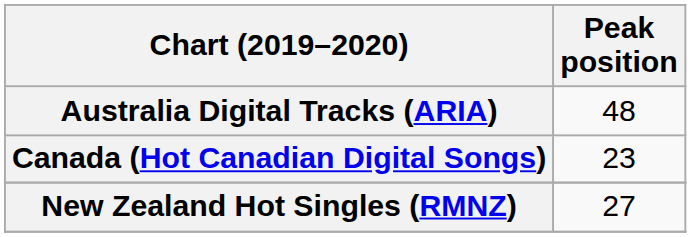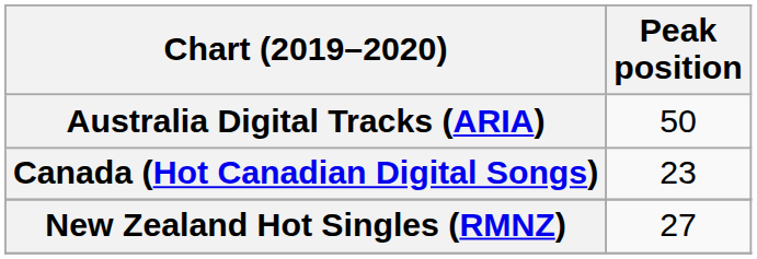 <table class="wikitable sortable plainrowheaders" style="text-align:center">
 <tr>
 <th scope="col">Chart (2019–2020)</th>
 <th scope="col">Peak<br>position</th>
 </tr>
 <tr>
 <th scope="row">Australia Digital Tracks (<a href='#'>ARIA</a>)</th>
-<td>48</td>
+<td>50</td>
 </tr>
 <tr>
 <th scope="row">Canada (<a href='#'>Hot Canadian Digital Songs</a>)</th>
 <td>23</td>
 </tr>
 <tr>
 </tr>
 <tr>
 <th scope="row">New Zealand Hot Singles (<a href='#'>RMNZ</a>)</th>
 <td>27</td>
 </tr>
 <tr>
 </tr>
 <tr>
 </tr>
 <tr>
 </tr>
 <tr>
 </tr>
 <tr>
 </tr>
 </table>
